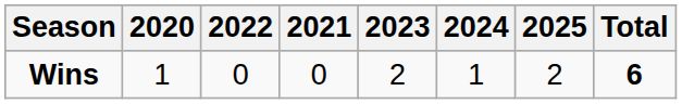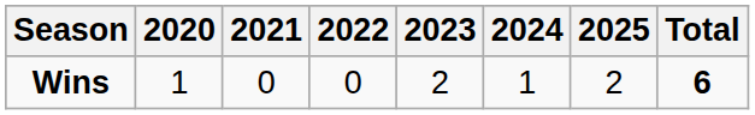 <table class="wikitable">
 <tr>
 <th>Season</th>
 <th>2020</th>
+<th>2021</th>
 <th>2022</th>
-<th>2021</th>
 <th>2023</th>
 <th>2024</th>
 <th>2025</th>
 <th>Total</th>
 </tr>
 <tr align=center>
 <td><strong>Wins</strong></td>
 <td>1</td>
 <td>0</td>
 <td>0</td>
 <td>2</td>
 <td>1</td>
 <td>2</td>
 <td><strong>6</strong></td>
 </tr>
 </table>
